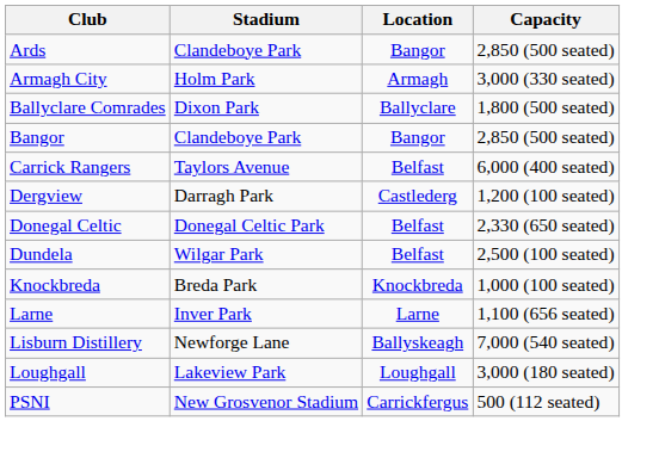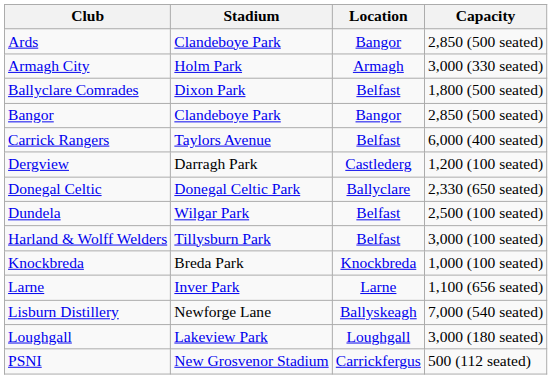 <table class="wikitable sortable">
 <tr>
 <th>Club</th>
 <th>Stadium</th>
 <th>Location</th>
 <th>Capacity</th>
 </tr>
 <tr>
 <td><a href='#'>Ards</a></td>
 <td><a href='#'>Clandeboye Park</a></td>
 <td style="text-align:center;"><a href='#'>Bangor</a></td>
 <td>2,850 (500 seated)</td>
 </tr>
 <tr>
 <td><a href='#'>Armagh City</a></td>
 <td><a href='#'>Holm Park</a></td>
 <td style="text-align:center;"><a href='#'>Armagh</a></td>
 <td>3,000 (330 seated)</td>
 </tr>
 <tr>
 <td><a href='#'>Ballyclare Comrades</a></td>
 <td><a href='#'>Dixon Park</a></td>
-<td style="text-align:center;"><a href='#'>Ballyclare</a></td>
+<td style="text-align:center;"><a href='#'>Belfast</a></td>
 <td>1,800 (500 seated)</td>
 </tr>
 <tr>
 <td><a href='#'>Bangor</a></td>
 <td><a href='#'>Clandeboye Park</a></td>
 <td style="text-align:center;"><a href='#'>Bangor</a></td>
 <td>2,850 (500 seated)</td>
 </tr>
 <tr>
 <td><a href='#'>Carrick Rangers</a></td>
 <td><a href='#'>Taylors Avenue</a></td>
 <td style="text-align:center;"><a href='#'>Belfast</a></td>
 <td>6,000 (400 seated)</td>
 </tr>
 <tr>
 <td><a href='#'>Dergview</a></td>
 <td>Darragh Park</td>
 <td style="text-align:center;"><a href='#'>Castlederg</a></td>
 <td>1,200 (100 seated)</td>
 </tr>
 <tr>
 <td><a href='#'>Donegal Celtic</a></td>
 <td><a href='#'>Donegal Celtic Park</a></td>
-<td style="text-align:center;"><a href='#'>Belfast</a></td>
+<td style="text-align:center;"><a href='#'>Ballyclare</a></td>
 <td>2,330 (650 seated)</td>
 </tr>
 <tr>
 <td><a href='#'>Dundela</a></td>
 <td><a href='#'>Wilgar Park</a></td>
 <td style="text-align:center;"><a href='#'>Belfast</a></td>
 <td>2,500 (100 seated)</td>
+</tr>
+<tr>
+<td><a href='#'>Harland & Wolff Welders</a></td>
+<td><a href='#'>Tillysburn Park</a></td>
+<td style="text-align:center;"><a href='#'>Belfast</a></td>
+<td>3,000 (100 seated)</td>
 </tr>
 <tr>
 <td><a href='#'>Knockbreda</a></td>
 <td>Breda Park</td>
 <td style="text-align:center;"><a href='#'>Knockbreda</a></td>
 <td>1,000 (100 seated)</td>
 </tr>
 <tr>
 <td><a href='#'>Larne</a></td>
 <td><a href='#'>Inver Park</a></td>
 <td style="text-align:center;"><a href='#'>Larne</a></td>
 <td>1,100 (656 seated)</td>
 </tr>
 <tr>
 <td><a href='#'>Lisburn Distillery</a></td>
 <td>Newforge Lane</td>
 <td style="text-align:center;"><a href='#'>Ballyskeagh</a></td>
 <td>7,000 (540 seated)</td>
 </tr>
 <tr>
 <td><a href='#'>Loughgall</a></td>
 <td><a href='#'>Lakeview Park</a></td>
 <td style="text-align:center;"><a href='#'>Loughgall</a></td>
 <td>3,000 (180 seated)</td>
 </tr>
 <tr>
 <td><a href='#'>PSNI</a></td>
 <td><a href='#'>New Grosvenor Stadium</a></td>
 <td style="text-align:center;"><a href='#'>Carrickfergus</a></td>
 <td>500 (112 seated)</td>
 </tr>
 </table>
